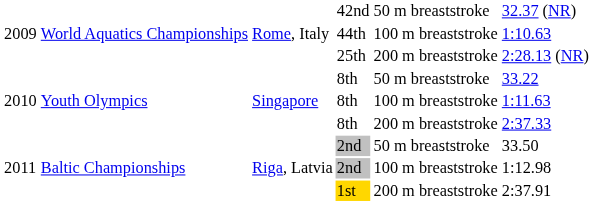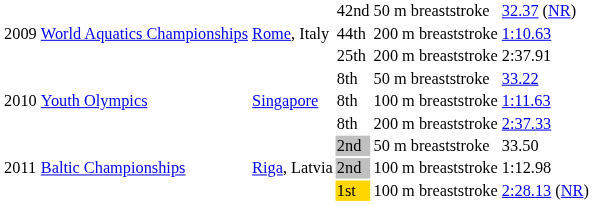 <table>
 <tr>
 <td rowspan=3>2009</td>
 <td rowspan=3><a href='#'>World Aquatics Championships</a></td>
 <td rowspan=3><a href='#'>Rome</a>, Italy</td>
 <td>42nd</td>
 <td>50 m breaststroke</td>
 <td><a href='#'>32.37</a> (<a href='#'>NR</a>)</td>
 </tr>
 <tr>
 <td>44th</td>
-<td>100 m breaststroke</td>
+<td>200 m breaststroke</td>
 <td><a href='#'>1:10.63</a></td>
 </tr>
 <tr>
 <td>25th</td>
 <td>200 m breaststroke</td>
-<td><a href='#'>2:28.13</a> (<a href='#'>NR</a>)</td>
+<td>2:37.91</td>
 </tr>
 <tr>
 <td rowspan=3>2010</td>
 <td rowspan=3><a href='#'>Youth Olympics</a></td>
 <td rowspan=3><a href='#'>Singapore</a></td>
 <td>8th</td>
 <td>50 m breaststroke</td>
 <td><a href='#'>33.22</a></td>
 </tr>
 <tr>
 <td>8th</td>
 <td>100 m breaststroke</td>
 <td><a href='#'>1:11.63</a></td>
 </tr>
 <tr>
 <td>8th</td>
 <td>200 m breaststroke</td>
 <td><a href='#'>2:37.33</a></td>
 </tr>
 <tr>
 <td rowspan=3>2011</td>
 <td rowspan=3><a href='#'>Baltic Championships</a></td>
 <td rowspan=3><a href='#'>Riga</a>, Latvia</td>
 <td bgcolor=silver>2nd</td>
 <td>50 m breaststroke</td>
 <td>33.50</td>
 </tr>
 <tr>
 <td bgcolor=silver>2nd</td>
 <td>100 m breaststroke</td>
 <td>1:12.98</td>
 </tr>
 <tr>
 <td bgcolor=gold>1st</td>
-<td>200 m breaststroke</td>
-<td>2:37.91</td>
+<td>100 m breaststroke</td>
+<td><a href='#'>2:28.13</a> (<a href='#'>NR</a>)</td>
 </tr>
 </table>
